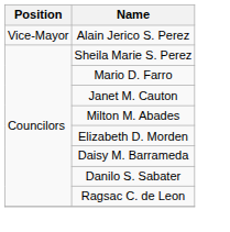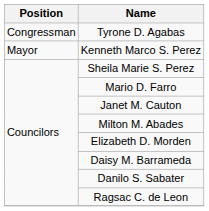 <table class="wikitable" style="line-height:1.20em; font-size:100%;">
 <tr>
 <th>Position</th>
 <th>Name</th>
 </tr>
 <tr>
-<td>Vice-Mayor</td>
-<td style="text-align:center;">Alain Jerico S. Perez</td>
+<td>Congressman</td>
+<td style="text-align:center;">Tyrone D. Agabas</td>
+</tr>
+<tr>
+<td>Mayor</td>
+<td style="text-align:center;">Kenneth Marco S. Perez</td>
 </tr>
 <tr>
 <td rowspan=8>Councilors</td>
 <td style="text-align:center;">Sheila Marie S. Perez</td>
 </tr>
 <tr>
 <td style="text-align:center;">Mario D. Farro</td>
 </tr>
 <tr>
 <td style="text-align:center;">Janet M. Cauton</td>
 </tr>
 <tr>
 <td style="text-align:center;">Milton M. Abades</td>
 </tr>
 <tr>
 <td style="text-align:center;">Elizabeth D. Morden</td>
 </tr>
 <tr>
 <td style="text-align:center;">Daisy M. Barrameda</td>
 </tr>
 <tr>
 <td style="text-align:center;">Danilo S. Sabater</td>
 </tr>
 <tr>
 <td style="text-align:center;">Ragsac C. de Leon</td>
 </tr>
 <tr>
 </tr>
 </table>
